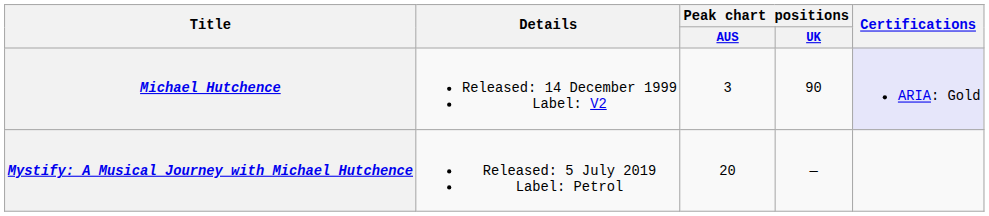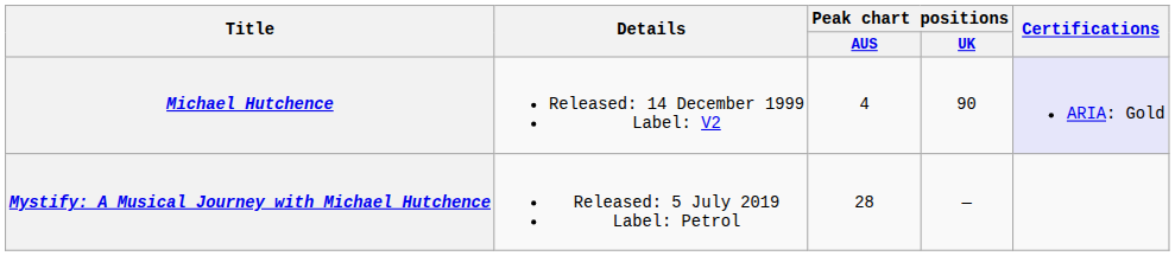 <table class="wikitable plainrowheaders" style="text-align:center;">
 <tr>
 <th scope="col" rowspan="2">Title</th>
 <th scope="col" rowspan="2">Details</th>
 <th scope="col" colspan="2">Peak chart positions</th>
 <th scope="col" rowspan="2"><a href='#'>Certifications</a></th>
 </tr>
 <tr>
 <th scope="col" style="font-size:90%;"><a href='#'>AUS</a><br></th>
 <th scope="col" style="font-size:90%;"><a href='#'>UK</a><br></th>
 </tr>
 <tr>
 <th scope="row"><em><a href='#'>Michael Hutchence</a></em></th>
 <td><br><ul><li>Released: 14 December 1999</li><li>Label: <a href='#'>V2</a></li></ul></td>
-<td>3</td>
+<td>4</td>
 <td>90</td>
 <td style="background: lavender;"><br><ul><li><a href='#'>ARIA</a>: Gold</li></ul></td>
 </tr>
 <tr>
 <th scope="row"><em><a href='#'>Mystify: A Musical Journey with Michael Hutchence</a></em></th>
 <td><br><ul><li>Released: 5 July 2019</li><li>Label: Petrol</li></ul></td>
-<td>20<br></td>
+<td>28<br></td>
 <td>—</td>
 <td></td>
 </tr>
 </table>
